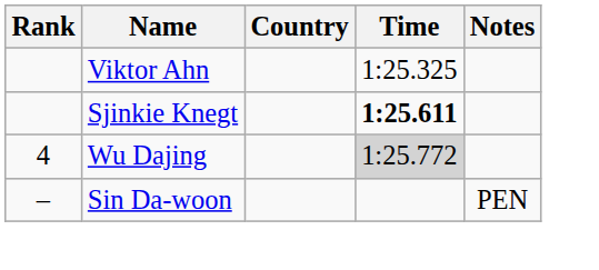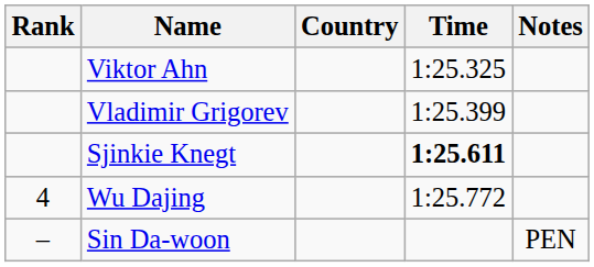 <table class="wikitable sortable" style="text-align:center">
 <tr>
 <th>Rank</th>
 <th>Name</th>
 <th>Country</th>
 <th>Time</th>
 <th>Notes</th>
 </tr>
 <tr>
 <td></td>
 <td align=left><a href='#'>Viktor Ahn</a></td>
 <td align=left></td>
 <td>1:25.325</td>
 <td></td>
 </tr>
 <tr>
 <td></td>
+<td align=left><a href='#'>Vladimir Grigorev</a></td>
+<td align=left></td>
+<td>1:25.399</td>
+<td></td>
+</tr>
+<tr>
+<td></td>
 <td align=left><a href='#'>Sjinkie Knegt</a></td>
 <td align=left></td>
 <td><strong>1:25.611</strong></td>
 <td></td>
 </tr>
 <tr>
 <td>4</td>
 <td align=left><a href='#'>Wu Dajing</a></td>
 <td align=left></td>
-<td style="background: lightgrey;">1:25.772</td>
+<td>1:25.772</td>
 <td></td>
 </tr>
 <tr>
 <td>–</td>
 <td align=left><a href='#'>Sin Da-woon</a></td>
 <td align=left></td>
 <td></td>
 <td>PEN</td>
 </tr>
 </table>
